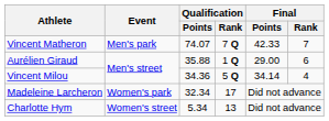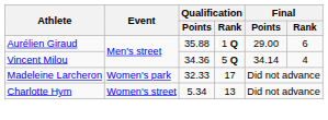 <table class="wikitable" style="font-size:90%">
 <tr>
 <th rowspan=2>Athlete</th>
 <th rowspan=2>Event</th>
 <th colspan=2>Qualification</th>
 <th colspan=2>Final</th>
 </tr>
 <tr style="font-size: 95%">
 <th>Points</th>
 <th>Rank</th>
 <th>Points</th>
 <th>Rank</th>
-</tr>
-<tr align=center>
-<td align=left><a href='#'>Vincent Matheron</a></td>
-<td align=left><a href='#'>Men's park</a></td>
-<td>74.07</td>
-<td>7 <strong>Q</strong></td>
-<td>42.33</td>
-<td>7</td>
 </tr>
 <tr align=center>
 <td align=left><a href='#'>Aurélien Giraud</a></td>
 <td align=left rowspan=2><a href='#'>Men's street</a></td>
 <td>35.88</td>
 <td>1 <strong>Q</strong></td>
 <td>29.00</td>
 <td>6</td>
 </tr>
 <tr align=center>
 <td align=left><a href='#'>Vincent Milou</a></td>
 <td>34.36</td>
 <td>5 <strong>Q</strong></td>
 <td>34.14</td>
 <td>4</td>
 </tr>
 <tr align=center>
 <td align=left><a href='#'>Madeleine Larcheron</a></td>
 <td align=left><a href='#'>Women's park</a></td>
-<td>32.34</td>
+<td>32.33</td>
 <td>17</td>
 <td colspan=2>Did not advance</td>
 </tr>
 <tr align=center>
 <td align=left><a href='#'>Charlotte Hym</a></td>
 <td align=left><a href='#'>Women's street</a></td>
 <td>5.34</td>
 <td>13</td>
 <td colspan=2>Did not advance</td>
 </tr>
 </table>
